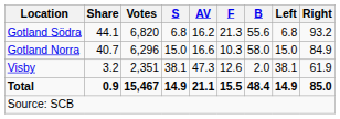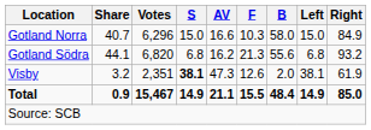 <table class="wikitable sortable" style=text-align:right>
 <tr>
 <th>Location</th>
 <th>Share</th>
 <th>Votes</th>
 <th><a href='#'>S</a></th>
 <th><a href='#'>AV</a></th>
 <th><a href='#'>F</a></th>
 <th><a href='#'>B</a></th>
 <th>Left</th>
 <th>Right</th>
 </tr>
 <tr>
+<td align=left><a href='#'>Gotland Norra</a></td>
+<td>40.7</td>
+<td>6,296</td>
+<td>15.0</td>
+<td>16.6</td>
+<td>10.3</td>
+<td>58.0</td>
+<td>15.0</td>
+<td>84.9</td>
+</tr>
+<tr>
 <td align=left><a href='#'>Gotland Södra</a></td>
 <td>44.1</td>
 <td>6,820</td>
 <td>6.8</td>
 <td>16.2</td>
 <td>21.3</td>
 <td>55.6</td>
 <td>6.8</td>
 <td>93.2</td>
 </tr>
 <tr>
-<td align=left><a href='#'>Gotland Norra</a></td>
-<td>40.7</td>
-<td>6,296</td>
-<td>15.0</td>
-<td>16.6</td>
-<td>10.3</td>
-<td>58.0</td>
-<td>15.0</td>
-<td>84.9</td>
-</tr>
-<tr>
 <td align=left><a href='#'>Visby</a></td>
 <td>3.2</td>
 <td>2,351</td>
-<td>38.1</td>
+<td><strong>38.1</strong></td>
 <td>47.3</td>
 <td>12.6</td>
 <td>2.0</td>
 <td>38.1</td>
 <td>61.9</td>
 </tr>
 <tr>
 <td align=left><strong>Total</strong></td>
 <td><strong>0.9</strong></td>
 <td><strong>15,467</strong></td>
 <td><strong>14.9</strong></td>
 <td><strong>21.1</strong></td>
 <td><strong>15.5</strong></td>
 <td><strong>48.4</strong></td>
 <td><strong>14.9</strong></td>
 <td><strong>85.0</strong></td>
 </tr>
 <tr>
 <td align=left colspan=9>Source: SCB </td>
 </tr>
 </table>
